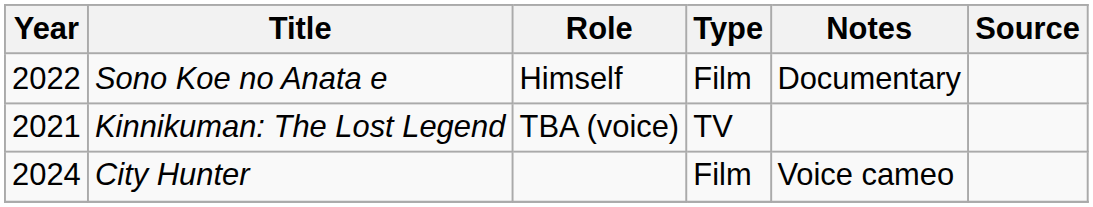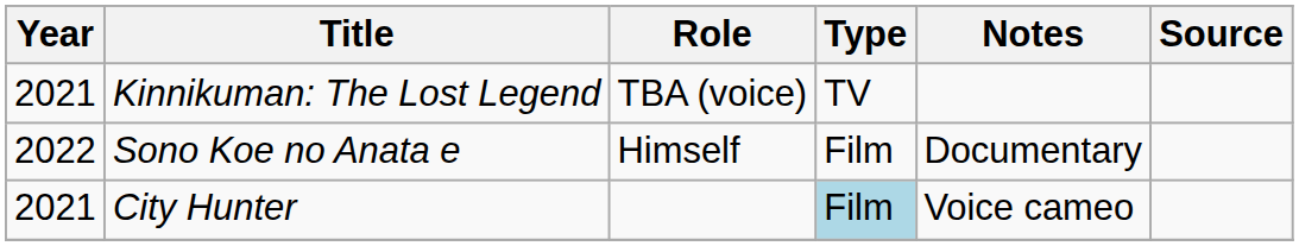 <table class="wikitable sortable plainrowheaders">
 <tr>
 <th>Year</th>
 <th>Title</th>
 <th>Role</th>
 <th>Type</th>
 <th class="unsortable">Notes</th>
 <th class="unsortable">Source</th>
+</tr>
+<tr>
+<td>2021</td>
+<td><em>Kinnikuman: The Lost Legend</em></td>
+<td>TBA (voice)</td>
+<td>TV</td>
+<td></td>
+<td></td>
 </tr>
 <tr>
 <td>2022</td>
 <td><em>Sono Koe no Anata e</em></td>
 <td>Himself</td>
 <td>Film</td>
 <td>Documentary</td>
 <td></td>
 </tr>
 <tr>
 <td>2021</td>
-<td><em>Kinnikuman: The Lost Legend</em></td>
-<td>TBA (voice)</td>
-<td>TV</td>
-<td></td>
-<td></td>
-</tr>
-<tr>
-<td>2024</td>
 <td><em>City Hunter</em></td>
 <td></td>
-<td>Film</td>
+<td style="background: lightblue;">Film</td>
 <td>Voice cameo</td>
 <td></td>
 </tr>
 <tr>
 </tr>
 </table>
